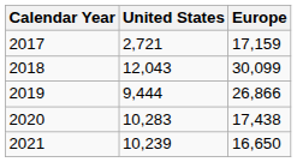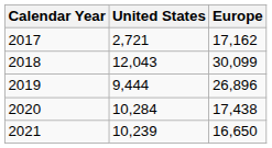 <table class="wikitable">
 <tr>
 <th>Calendar Year</th>
 <th>United States</th>
 <th>Europe</th>
 </tr>
 <tr>
 <td>2017</td>
 <td>2,721</td>
-<td>17,159</td>
+<td>17,162</td>
 </tr>
 <tr>
 <td>2018</td>
 <td>12,043</td>
 <td>30,099</td>
 </tr>
 <tr>
 <td>2019</td>
 <td>9,444</td>
-<td>26,866</td>
+<td>26,896</td>
 </tr>
 <tr>
 <td>2020</td>
-<td>10,283</td>
+<td>10,284</td>
 <td>17,438</td>
 </tr>
 <tr>
 <td>2021</td>
 <td>10,239</td>
 <td>16,650</td>
 </tr>
 </table>
